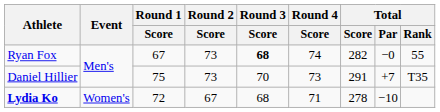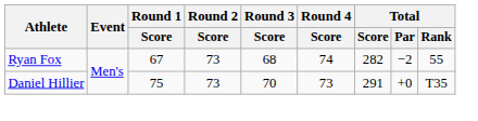 <table class=wikitable style=font-size:90%;text-align:center>
 <tr>
 <th rowspan=2>Athlete</th>
 <th rowspan=2>Event</th>
 <th>Round 1</th>
 <th>Round 2</th>
 <th>Round 3</th>
 <th>Round 4</th>
 <th colspan=3>Total</th>
 </tr>
 <tr style=font-size:95%>
 <th>Score</th>
 <th>Score</th>
 <th>Score</th>
 <th>Score</th>
 <th>Score</th>
 <th>Par</th>
 <th>Rank</th>
 </tr>
 <tr>
 <td align=left><a href='#'>Ryan Fox</a></td>
 <td align=left rowspan=2><a href='#'>Men's</a></td>
 <td>67</td>
 <td>73</td>
-<td><strong>68</strong></td>
+<td>68</td>
 <td>74</td>
 <td>282</td>
-<td>−0</td>
+<td>−2</td>
 <td>55</td>
 </tr>
 <tr>
 <td align=left><a href='#'>Daniel Hillier</a></td>
 <td>75</td>
 <td>73</td>
 <td>70</td>
 <td>73</td>
 <td>291</td>
-<td>+7</td>
+<td>+0</td>
 <td>T35</td>
 </tr>
-<tr>
-<td align=left><strong><a href='#'>Lydia Ko</a></strong></td>
-<td align=left><a href='#'>Women's</a></td>
-<td>72</td>
-<td>67</td>
-<td>68</td>
-<td>71</td>
-<td>278</td>
-<td>−10</td>
-<td></td>
-</tr>
 </table>
